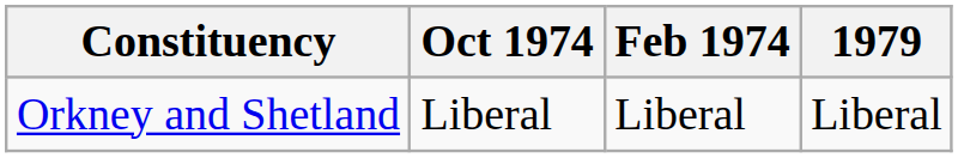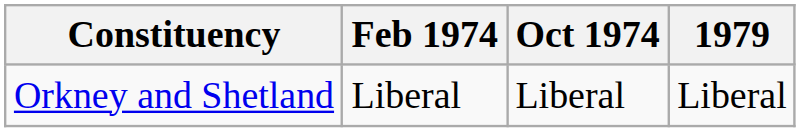 <table class="wikitable">
 <tr>
 <th>Constituency</th>
+<th>Feb 1974</th>
 <th>Oct 1974</th>
-<th>Feb 1974</th>
 <th>1979</th>
 </tr>
 <tr>
 <td><a href='#'>Orkney and Shetland</a></td>
 <td bgcolor=>Liberal</td>
 <td bgcolor=>Liberal</td>
 <td bgcolor=>Liberal</td>
 </tr>
 </table>
